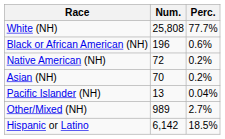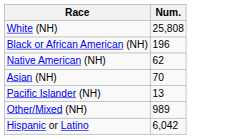 <table class="wikitable">
 <tr>
 <th>Race</th>
 <th>Num.</th>
-<th>Perc.</th>
 </tr>
 <tr>
 <td><a href='#'>White</a> (NH)</td>
 <td>25,808</td>
-<td>77.7%</td>
 </tr>
 <tr>
 <td><a href='#'>Black or African American</a> (NH)</td>
 <td>196</td>
-<td>0.6%</td>
 </tr>
 <tr>
 <td><a href='#'>Native American</a> (NH)</td>
-<td>72</td>
-<td>0.2%</td>
+<td>62</td>
 </tr>
 <tr>
 <td><a href='#'>Asian</a> (NH)</td>
 <td>70</td>
-<td>0.2%</td>
 </tr>
 <tr>
 <td><a href='#'>Pacific Islander</a> (NH)</td>
 <td>13</td>
-<td>0.04%</td>
 </tr>
 <tr>
 <td><a href='#'>Other/Mixed</a> (NH)</td>
 <td>989</td>
-<td>2.7%</td>
 </tr>
 <tr>
 <td><a href='#'>Hispanic</a> or <a href='#'>Latino</a></td>
-<td>6,142</td>
-<td>18.5%</td>
+<td>6,042</td>
 </tr>
 </table>
